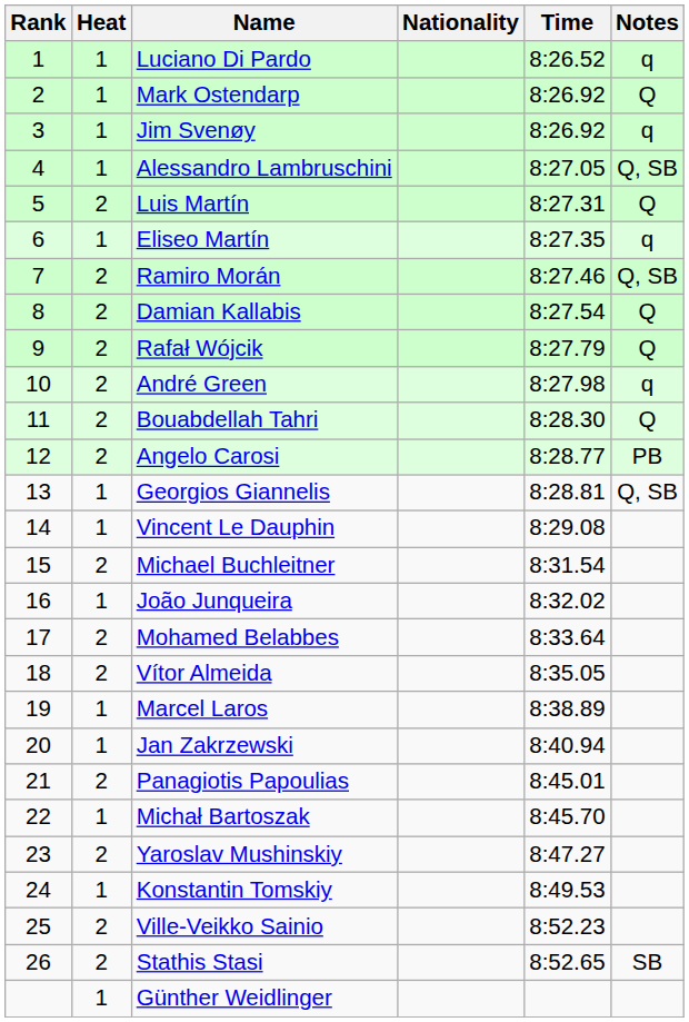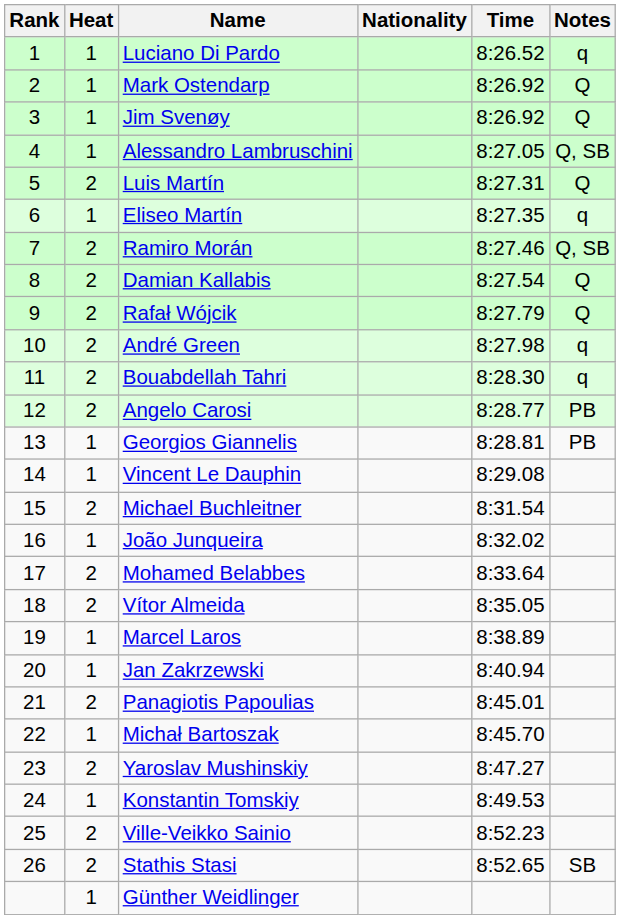 <table class="wikitable sortable" style="text-align:center">
 <tr>
 <th>Rank</th>
 <th>Heat</th>
 <th>Name</th>
 <th>Nationality</th>
 <th>Time</th>
 <th>Notes</th>
 </tr>
 <tr bgcolor=ccffcc>
 <td>1</td>
 <td>1</td>
 <td align=left><a href='#'>Luciano Di Pardo</a></td>
 <td align=left></td>
 <td>8:26.52</td>
 <td>q</td>
 </tr>
 <tr bgcolor=ccffcc>
 <td>2</td>
 <td>1</td>
 <td align=left><a href='#'>Mark Ostendarp</a></td>
 <td align=left></td>
 <td>8:26.92</td>
 <td>Q</td>
 </tr>
 <tr bgcolor=ccffcc>
 <td>3</td>
 <td>1</td>
 <td align=left><a href='#'>Jim Svenøy</a></td>
 <td align=left></td>
 <td>8:26.92</td>
-<td>q</td>
+<td>Q</td>
 </tr>
 <tr bgcolor=ccffcc>
 <td>4</td>
 <td>1</td>
 <td align=left><a href='#'>Alessandro Lambruschini</a></td>
 <td align=left></td>
 <td>8:27.05</td>
 <td>Q, SB</td>
 </tr>
 <tr bgcolor=ccffcc>
 <td>5</td>
 <td>2</td>
 <td align=left><a href='#'>Luis Martín</a></td>
 <td align=left></td>
 <td>8:27.31</td>
 <td>Q</td>
 </tr>
 <tr bgcolor=ddffdd>
 <td>6</td>
 <td>1</td>
 <td align=left><a href='#'>Eliseo Martín</a></td>
 <td align=left></td>
 <td>8:27.35</td>
 <td>q</td>
 </tr>
 <tr bgcolor=ccffcc>
 <td>7</td>
 <td>2</td>
 <td align=left><a href='#'>Ramiro Morán</a></td>
 <td align=left></td>
 <td>8:27.46</td>
 <td>Q, SB</td>
 </tr>
 <tr bgcolor=ccffcc>
 <td>8</td>
 <td>2</td>
 <td align=left><a href='#'>Damian Kallabis</a></td>
 <td align=left></td>
 <td>8:27.54</td>
 <td>Q</td>
 </tr>
 <tr bgcolor=ccffcc>
 <td>9</td>
 <td>2</td>
 <td align=left><a href='#'>Rafał Wójcik</a></td>
 <td align=left></td>
 <td>8:27.79</td>
 <td>Q</td>
 </tr>
 <tr bgcolor=ddffdd>
 <td>10</td>
 <td>2</td>
 <td align=left><a href='#'>André Green</a></td>
 <td align=left></td>
 <td>8:27.98</td>
 <td>q</td>
 </tr>
 <tr bgcolor=ddffdd>
 <td>11</td>
 <td>2</td>
 <td align=left><a href='#'>Bouabdellah Tahri</a></td>
 <td align=left></td>
 <td>8:28.30</td>
-<td>Q</td>
+<td>q</td>
 </tr>
 <tr bgcolor=ddffdd>
 <td>12</td>
 <td>2</td>
 <td align=left><a href='#'>Angelo Carosi</a></td>
 <td align=left></td>
 <td>8:28.77</td>
 <td>PB</td>
 </tr>
 <tr>
 <td>13</td>
 <td>1</td>
 <td align=left><a href='#'>Georgios Giannelis</a></td>
 <td align=left></td>
 <td>8:28.81</td>
-<td>Q, SB</td>
+<td>PB</td>
 </tr>
 <tr>
 <td>14</td>
 <td>1</td>
 <td align=left><a href='#'>Vincent Le Dauphin</a></td>
 <td align=left></td>
 <td>8:29.08</td>
 <td></td>
 </tr>
 <tr>
 <td>15</td>
 <td>2</td>
 <td align=left><a href='#'>Michael Buchleitner</a></td>
 <td align=left></td>
 <td>8:31.54</td>
 <td></td>
 </tr>
 <tr>
 <td>16</td>
 <td>1</td>
 <td align=left><a href='#'>João Junqueira</a></td>
 <td align=left></td>
 <td>8:32.02</td>
 <td></td>
 </tr>
 <tr>
 <td>17</td>
 <td>2</td>
 <td align=left><a href='#'>Mohamed Belabbes</a></td>
 <td align=left></td>
 <td>8:33.64</td>
 <td></td>
 </tr>
 <tr>
 <td>18</td>
 <td>2</td>
 <td align=left><a href='#'>Vítor Almeida</a></td>
 <td align=left></td>
 <td>8:35.05</td>
 <td></td>
 </tr>
 <tr>
 <td>19</td>
 <td>1</td>
 <td align=left><a href='#'>Marcel Laros</a></td>
 <td align=left></td>
 <td>8:38.89</td>
 <td></td>
 </tr>
 <tr>
 <td>20</td>
 <td>1</td>
 <td align=left><a href='#'>Jan Zakrzewski</a></td>
 <td align=left></td>
 <td>8:40.94</td>
 <td></td>
 </tr>
 <tr>
 <td>21</td>
 <td>2</td>
 <td align=left><a href='#'>Panagiotis Papoulias</a></td>
 <td align=left></td>
 <td>8:45.01</td>
 <td></td>
 </tr>
 <tr>
 <td>22</td>
 <td>1</td>
 <td align=left><a href='#'>Michał Bartoszak</a></td>
 <td align=left></td>
 <td>8:45.70</td>
 <td></td>
 </tr>
 <tr>
 <td>23</td>
 <td>2</td>
 <td align=left><a href='#'>Yaroslav Mushinskiy</a></td>
 <td align=left></td>
 <td>8:47.27</td>
 <td></td>
 </tr>
 <tr>
 <td>24</td>
 <td>1</td>
 <td align=left><a href='#'>Konstantin Tomskiy</a></td>
 <td align=left></td>
 <td>8:49.53</td>
 <td></td>
 </tr>
 <tr>
 <td>25</td>
 <td>2</td>
 <td align=left><a href='#'>Ville-Veikko Sainio</a></td>
 <td align=left></td>
 <td>8:52.23</td>
 <td></td>
 </tr>
 <tr>
 <td>26</td>
 <td>2</td>
 <td align=left><a href='#'>Stathis Stasi</a></td>
 <td align=left></td>
 <td>8:52.65</td>
 <td>SB</td>
 </tr>
 <tr>
 <td></td>
 <td>1</td>
 <td align=left><a href='#'>Günther Weidlinger</a></td>
 <td align=left></td>
 <td></td>
 <td></td>
 </tr>
 </table>
